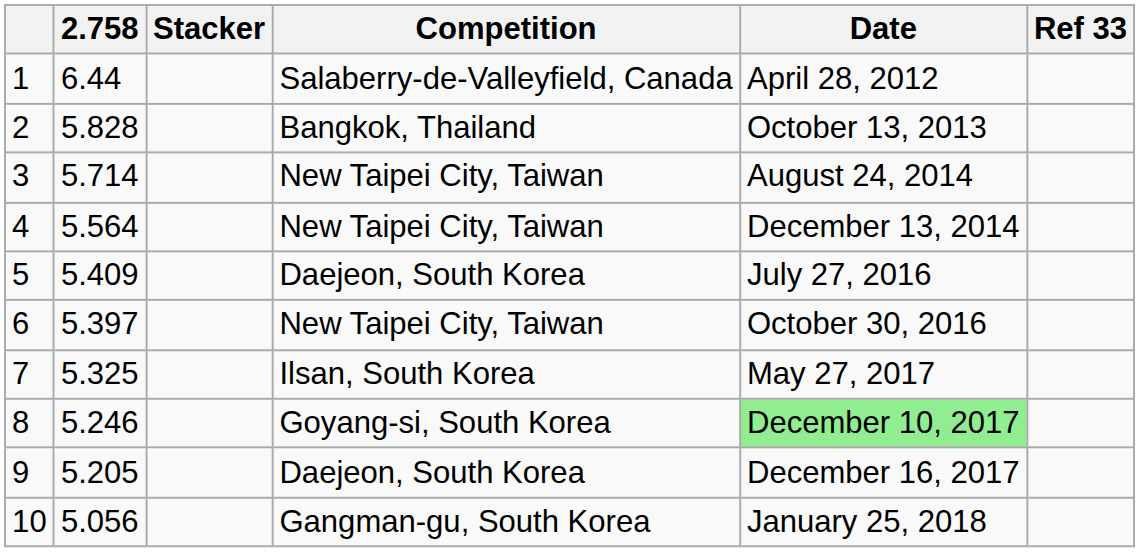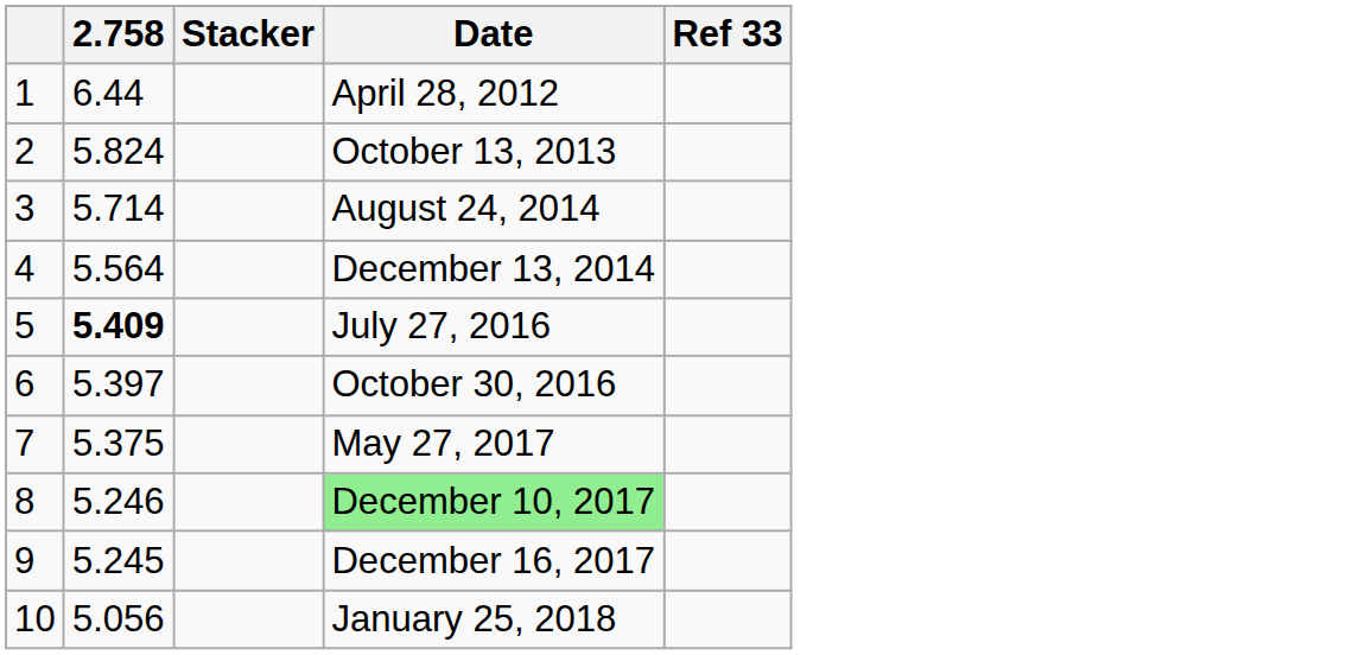 <table class="wikitable">
 <tr>
 <th></th>
 <th>2.758</th>
 <th>Stacker</th>
-<th>Competition</th>
 <th>Date</th>
 <th>Ref 33</th>
 </tr>
 <tr>
 <td>1</td>
 <td>6.44</td>
 <td></td>
-<td>Salaberry-de-Valleyfield, Canada</td>
 <td>April 28, 2012</td>
 <td></td>
 </tr>
 <tr>
 <td>2</td>
-<td>5.828</td>
+<td>5.824</td>
 <td></td>
-<td>Bangkok, Thailand</td>
 <td>October 13, 2013</td>
 <td></td>
 </tr>
 <tr>
 <td>3</td>
 <td>5.714</td>
 <td></td>
-<td>New Taipei City, Taiwan</td>
 <td>August 24, 2014</td>
 <td></td>
 </tr>
 <tr>
 <td>4</td>
 <td>5.564</td>
 <td></td>
-<td>New Taipei City, Taiwan</td>
 <td>December 13, 2014</td>
 <td></td>
 </tr>
 <tr>
 <td>5</td>
-<td>5.409</td>
+<td><strong>5.409</strong></td>
 <td></td>
-<td>Daejeon, South Korea</td>
 <td>July 27, 2016</td>
 <td></td>
 </tr>
 <tr>
 <td>6</td>
 <td>5.397</td>
 <td></td>
-<td>New Taipei City, Taiwan</td>
 <td>October 30, 2016</td>
 <td></td>
 </tr>
 <tr>
 <td>7</td>
-<td>5.325</td>
+<td>5.375</td>
 <td></td>
-<td>Ilsan, South Korea</td>
 <td>May 27, 2017</td>
 <td></td>
 </tr>
 <tr>
 <td>8</td>
 <td>5.246</td>
 <td></td>
-<td>Goyang-si, South Korea</td>
 <td style="background: lightgreen;">December 10, 2017</td>
 <td></td>
 </tr>
 <tr>
 <td>9</td>
-<td>5.205</td>
+<td>5.245</td>
 <td></td>
-<td>Daejeon, South Korea</td>
 <td>December 16, 2017</td>
 <td></td>
 </tr>
 <tr>
 <td>10</td>
 <td>5.056</td>
 <td></td>
-<td>Gangman-gu, South Korea</td>
 <td>January 25, 2018</td>
 <td></td>
 </tr>
 </table>
